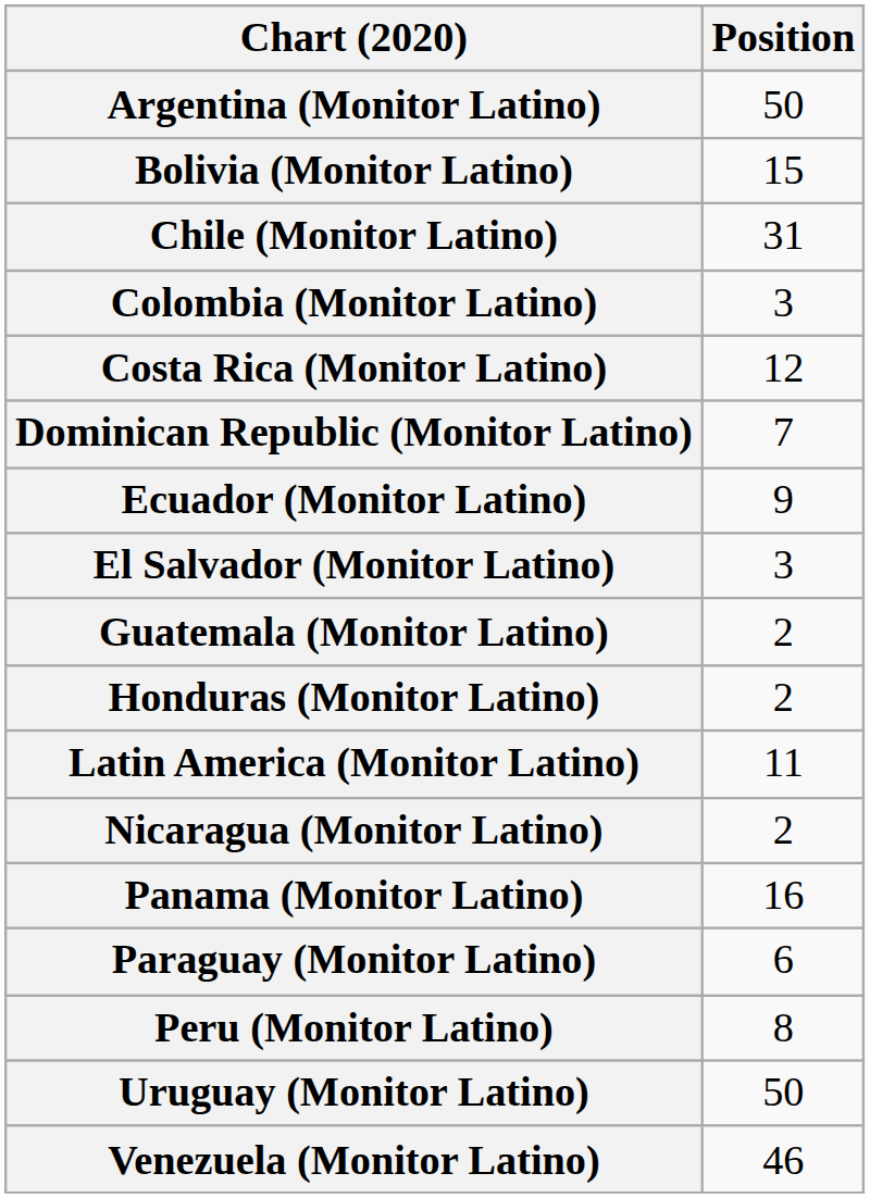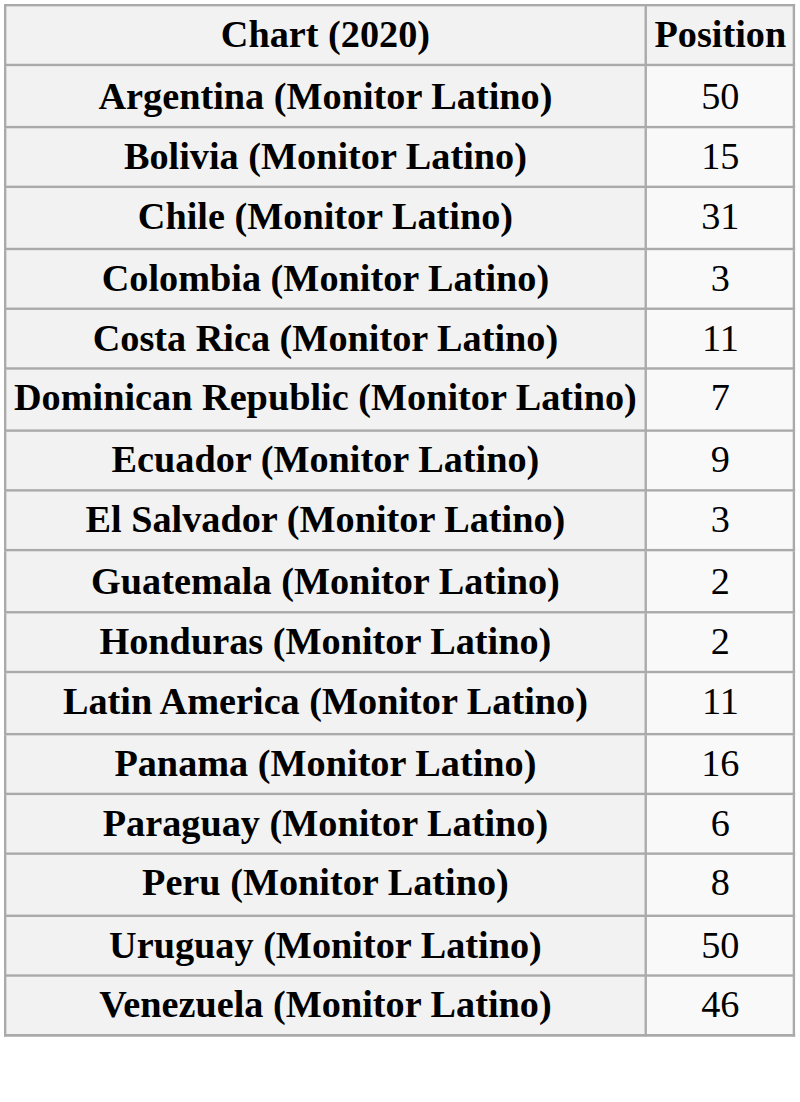 <table class="wikitable sortable plainrowheaders" style="text-align:center">
 <tr>
 <th scope="col">Chart (2020)</th>
 <th scope="col">Position</th>
 </tr>
 <tr>
 <th scope="row">Argentina (Monitor Latino)</th>
 <td>50</td>
 </tr>
 <tr>
 <th scope="row">Bolivia (Monitor Latino)</th>
 <td>15</td>
 </tr>
 <tr>
 <th scope="row">Chile (Monitor Latino)</th>
 <td>31</td>
 </tr>
 <tr>
 <th scope="row">Colombia (Monitor Latino)</th>
 <td>3</td>
 </tr>
 <tr>
 <th scope="row">Costa Rica (Monitor Latino)</th>
-<td>12</td>
+<td>11</td>
 </tr>
 <tr>
 <th scope="row">Dominican Republic (Monitor Latino)</th>
 <td>7</td>
 </tr>
 <tr>
 <th scope="row">Ecuador (Monitor Latino)</th>
 <td>9</td>
 </tr>
 <tr>
 <th scope="row">El Salvador (Monitor Latino)</th>
 <td>3</td>
 </tr>
 <tr>
 <th scope="row">Guatemala (Monitor Latino)</th>
 <td>2</td>
 </tr>
 <tr>
 <th scope="row">Honduras (Monitor Latino)</th>
 <td>2</td>
 </tr>
 <tr>
 <th scope="row">Latin America (Monitor Latino)</th>
 <td>11</td>
 </tr>
 <tr>
-<th scope="row">Nicaragua (Monitor Latino)</th>
-<td>2</td>
-</tr>
-<tr>
 <th scope="row">Panama (Monitor Latino)</th>
 <td>16</td>
 </tr>
 <tr>
 <th scope="row">Paraguay (Monitor Latino)</th>
 <td>6</td>
 </tr>
 <tr>
 <th scope="row">Peru (Monitor Latino)</th>
 <td>8</td>
 </tr>
 <tr>
 <th scope="row">Uruguay (Monitor Latino)</th>
 <td>50</td>
 </tr>
 <tr>
 <th scope="row">Venezuela (Monitor Latino)</th>
 <td>46</td>
 </tr>
 <tr>
 </tr>
 </table>
